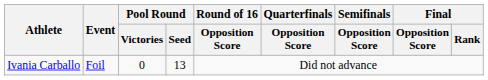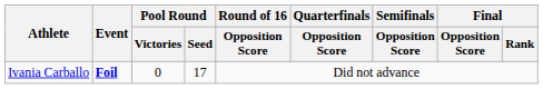 <table class=wikitable style="font-size:90%">
 <tr>
 <th rowspan="2">Athlete</th>
 <th rowspan="2">Event</th>
 <th colspan=2>Pool Round</th>
 <th>Round of 16</th>
 <th>Quarterfinals</th>
 <th>Semifinals</th>
 <th colspan=2>Final</th>
 </tr>
 <tr style="font-size:95%">
 <th>Victories</th>
 <th>Seed</th>
 <th>Opposition<br>Score</th>
 <th>Opposition<br>Score</th>
 <th>Opposition<br>Score</th>
 <th>Opposition<br>Score</th>
 <th>Rank</th>
 </tr>
 <tr align=center>
 <td align=left><a href='#'>Ivania Carballo</a></td>
-<td align=left><a href='#'>Foil</a></td>
+<td align=left><strong><a href='#'>Foil</a></strong></td>
 <td>0</td>
-<td>13</td>
+<td>17</td>
 <td colspan=5>Did not advance</td>
 </tr>
 </table>
